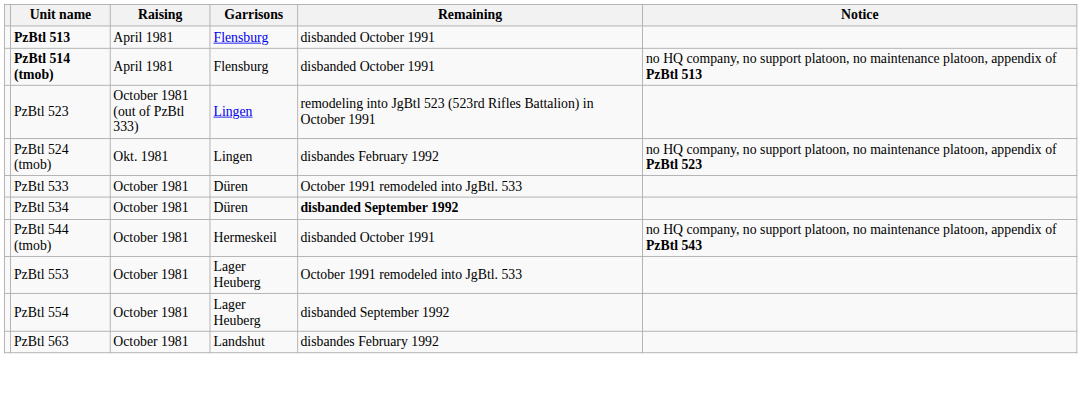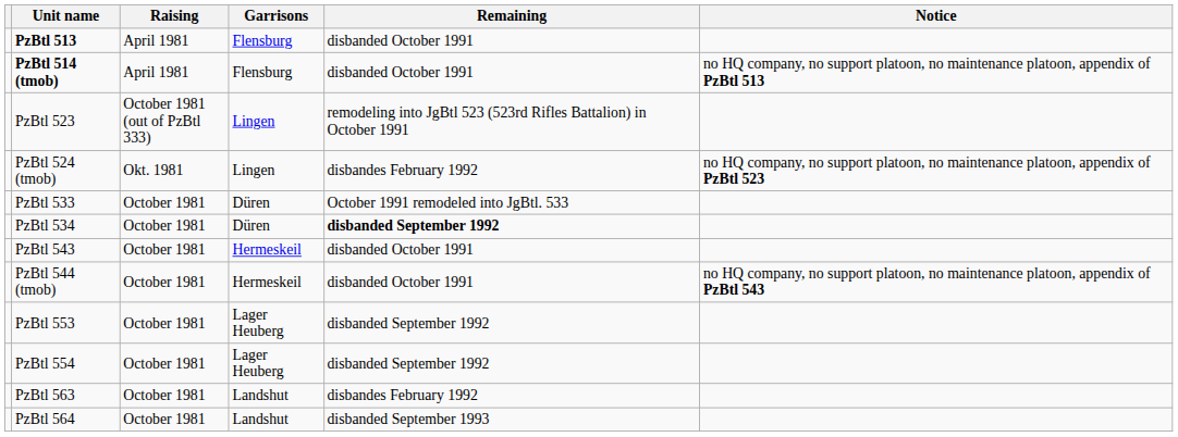 <table class="wikitable">
 <tr>
 <th></th>
 <th>Unit name</th>
 <th>Raising</th>
 <th>Garrisons</th>
 <th>Remaining</th>
 <th>Notice</th>
 </tr>
 <tr>
 <td></td>
 <td><strong>PzBtl 513</strong></td>
 <td>April 1981</td>
 <td><a href='#'>Flensburg</a></td>
 <td>disbanded October 1991</td>
 <td></td>
 </tr>
 <tr>
 <td></td>
 <td><strong>PzBtl 514 (tmob)</strong></td>
 <td>April 1981</td>
 <td>Flensburg</td>
 <td>disbanded October 1991</td>
 <td>no HQ company, no support platoon, no maintenance platoon, appendix of <strong>PzBtl 513</strong></td>
 </tr>
 <tr>
 <td></td>
 <td>PzBtl 523</td>
 <td>October 1981<br>(out of PzBtl 333)</td>
 <td><a href='#'>Lingen</a></td>
 <td>remodeling into JgBtl 523 (523rd Rifles Battalion) in October 1991</td>
 <td></td>
 </tr>
 <tr>
 <td></td>
 <td>PzBtl 524 (tmob)</td>
 <td>Okt. 1981</td>
 <td>Lingen</td>
 <td>disbandes February 1992</td>
 <td>no HQ company, no support platoon, no maintenance platoon, appendix of <strong>PzBtl 523</strong></td>
 </tr>
 <tr>
 <td></td>
 <td>PzBtl 533</td>
 <td>October 1981</td>
 <td>Düren</td>
 <td>October 1991 remodeled into JgBtl. 533</td>
 <td></td>
 </tr>
 <tr>
 <td></td>
 <td>PzBtl 534</td>
 <td>October 1981</td>
 <td>Düren</td>
 <td><strong>disbanded September 1992</strong></td>
 <td></td>
 </tr>
 <tr>
 <td></td>
+<td>PzBtl 543</td>
+<td>October 1981</td>
+<td><a href='#'>Hermeskeil</a></td>
+<td>disbanded October 1991</td>
+<td></td>
+</tr>
+<tr>
+<td></td>
 <td>PzBtl 544 (tmob)</td>
 <td>October 1981</td>
 <td>Hermeskeil</td>
 <td>disbanded October 1991</td>
 <td>no HQ company, no support platoon, no maintenance platoon, appendix of <strong>PzBtl 543</strong></td>
 </tr>
 <tr>
 <td></td>
 <td>PzBtl 553</td>
 <td>October 1981</td>
 <td>Lager Heuberg</td>
-<td>October 1991 remodeled into JgBtl. 533</td>
+<td>disbanded September 1992</td>
 <td></td>
 </tr>
 <tr>
 <td></td>
 <td>PzBtl 554</td>
 <td>October 1981</td>
 <td>Lager Heuberg</td>
 <td>disbanded September 1992</td>
 <td></td>
 </tr>
 <tr>
 <td></td>
 <td>PzBtl 563</td>
 <td>October 1981</td>
 <td>Landshut</td>
 <td>disbandes February 1992</td>
 <td></td>
 </tr>
+<tr>
+<td></td>
+<td>PzBtl 564</td>
+<td>October 1981</td>
+<td>Landshut</td>
+<td>disbanded September 1993</td>
+<td></td>
+</tr>
 </table>
